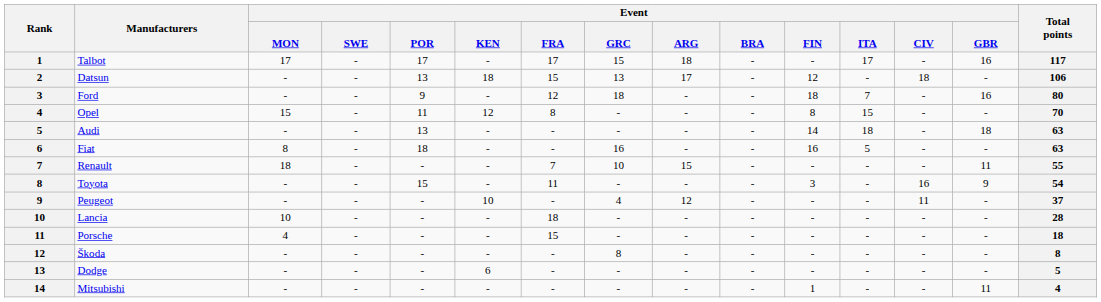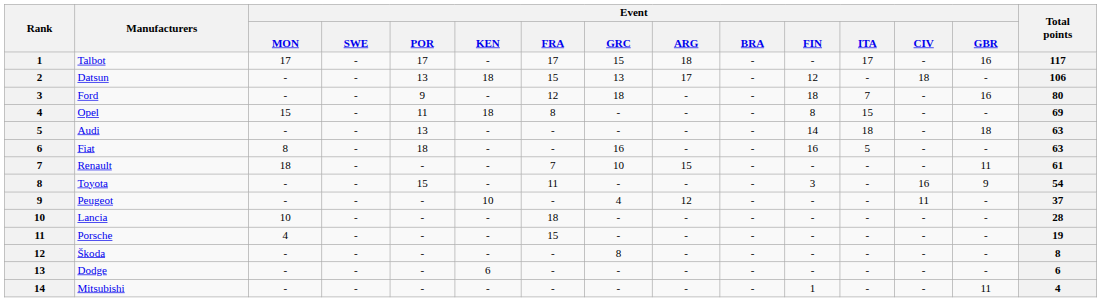 <table class="wikitable" width=100% style="text-align:center;">
 <tr>
 <th rowspan=2>Rank</th>
 <th rowspan=2>Manufacturers</th>
 <th colspan=12>Event</th>
 <th rowspan=2>Total<br>points</th>
 </tr>
 <tr valign="bottom">
 <th><br><a href='#'>MON</a></th>
 <th><br><a href='#'>SWE</a></th>
 <th><br><a href='#'>POR</a></th>
 <th><br><a href='#'>KEN</a></th>
 <th><br><a href='#'>FRA</a></th>
 <th><br><a href='#'>GRC</a></th>
 <th><br><a href='#'>ARG</a></th>
 <th><br><a href='#'>BRA</a></th>
 <th><br><a href='#'>FIN</a></th>
 <th><br><a href='#'>ITA</a></th>
 <th><br><a href='#'>CIV</a></th>
 <th><br><a href='#'>GBR</a></th>
 </tr>
 <tr>
 <th>1</th>
 <td align=left> <a href='#'>Talbot</a></td>
 <td>17</td>
 <td>-</td>
 <td>17</td>
 <td>-</td>
 <td>17</td>
 <td>15</td>
 <td>18</td>
 <td>-</td>
 <td>-</td>
 <td>17</td>
 <td>-</td>
 <td>16</td>
 <th><strong>117</strong></th>
 </tr>
 <tr>
 <th>2</th>
 <td align=left> <a href='#'>Datsun</a></td>
 <td>-</td>
 <td>-</td>
 <td>13</td>
 <td>18</td>
 <td>15</td>
 <td>13</td>
 <td>17</td>
 <td>-</td>
 <td>12</td>
 <td>-</td>
 <td>18</td>
 <td>-</td>
 <th><strong>106</strong></th>
 </tr>
 <tr>
 <th>3</th>
 <td align=left> <a href='#'>Ford</a></td>
 <td>-</td>
 <td>-</td>
 <td>9</td>
 <td>-</td>
 <td>12</td>
 <td>18</td>
 <td>-</td>
 <td>-</td>
 <td>18</td>
 <td>7</td>
 <td>-</td>
 <td>16</td>
 <th><strong>80</strong></th>
 </tr>
 <tr>
 <th>4</th>
 <td align=left> <a href='#'>Opel</a></td>
 <td>15</td>
 <td>-</td>
 <td>11</td>
-<td>12</td>
+<td>18</td>
 <td>8</td>
 <td>-</td>
 <td>-</td>
 <td>-</td>
 <td>8</td>
 <td>15</td>
 <td>-</td>
 <td>-</td>
-<th><strong>70</strong></th>
+<th><strong>69</strong></th>
 </tr>
 <tr>
 <th>5</th>
 <td align=left> <a href='#'>Audi</a></td>
 <td>-</td>
 <td>-</td>
 <td>13</td>
 <td>-</td>
 <td>-</td>
 <td>-</td>
 <td>-</td>
 <td>-</td>
 <td>14</td>
 <td>18</td>
 <td>-</td>
 <td>18</td>
 <th><strong>63</strong></th>
 </tr>
 <tr>
 <th>6</th>
 <td align=left> <a href='#'>Fiat</a></td>
 <td>8</td>
 <td>-</td>
 <td>18</td>
 <td>-</td>
 <td>-</td>
 <td>16</td>
 <td>-</td>
 <td>-</td>
 <td>16</td>
 <td>5</td>
 <td>-</td>
 <td>-</td>
 <th><strong>63</strong></th>
 </tr>
 <tr>
 <th>7</th>
 <td align=left> <a href='#'>Renault</a></td>
 <td>18</td>
 <td>-</td>
 <td>-</td>
 <td>-</td>
 <td>7</td>
 <td>10</td>
 <td>15</td>
 <td>-</td>
 <td>-</td>
 <td>-</td>
 <td>-</td>
 <td>11</td>
-<th><strong>55</strong></th>
+<th><strong>61</strong></th>
 </tr>
 <tr>
 <th>8</th>
 <td align=left> <a href='#'>Toyota</a></td>
 <td>-</td>
 <td>-</td>
 <td>15</td>
 <td>-</td>
 <td>11</td>
 <td>-</td>
 <td>-</td>
 <td>-</td>
 <td>3</td>
 <td>-</td>
 <td>16</td>
 <td>9</td>
 <th><strong>54</strong></th>
 </tr>
 <tr>
 <th>9</th>
 <td align=left> <a href='#'>Peugeot</a></td>
 <td>-</td>
 <td>-</td>
 <td>-</td>
 <td>10</td>
 <td>-</td>
 <td>4</td>
 <td>12</td>
 <td>-</td>
 <td>-</td>
 <td>-</td>
 <td>11</td>
 <td>-</td>
 <th><strong>37</strong></th>
 </tr>
 <tr>
 <th>10</th>
 <td align=left> <a href='#'>Lancia</a></td>
 <td>10</td>
 <td>-</td>
 <td>-</td>
 <td>-</td>
 <td>18</td>
 <td>-</td>
 <td>-</td>
 <td>-</td>
 <td>-</td>
 <td>-</td>
 <td>-</td>
 <td>-</td>
 <th><strong>28</strong></th>
 </tr>
 <tr>
 <th>11</th>
 <td align=left> <a href='#'>Porsche</a></td>
 <td>4</td>
 <td>-</td>
 <td>-</td>
 <td>-</td>
 <td>15</td>
 <td>-</td>
 <td>-</td>
 <td>-</td>
 <td>-</td>
 <td>-</td>
 <td>-</td>
 <td>-</td>
-<th><strong>18</strong></th>
+<th><strong>19</strong></th>
 </tr>
 <tr>
 <th>12</th>
 <td align=left> <a href='#'>Škoda</a></td>
 <td>-</td>
 <td>-</td>
 <td>-</td>
 <td>-</td>
 <td>-</td>
 <td>8</td>
 <td>-</td>
 <td>-</td>
 <td>-</td>
 <td>-</td>
 <td>-</td>
 <td>-</td>
 <th><strong>8</strong></th>
 </tr>
 <tr>
 <th>13</th>
 <td align=left> <a href='#'>Dodge</a></td>
 <td>-</td>
 <td>-</td>
 <td>-</td>
 <td>6</td>
 <td>-</td>
 <td>-</td>
 <td>-</td>
 <td>-</td>
 <td>-</td>
 <td>-</td>
 <td>-</td>
 <td>-</td>
-<th><strong>5</strong></th>
+<th><strong>6</strong></th>
 </tr>
 <tr>
 <th>14</th>
 <td align=left> <a href='#'>Mitsubishi</a></td>
 <td>-</td>
 <td>-</td>
 <td>-</td>
 <td>-</td>
 <td>-</td>
 <td>-</td>
 <td>-</td>
 <td>-</td>
 <td>1</td>
 <td>-</td>
 <td>-</td>
 <td>11</td>
 <th><strong>4</strong></th>
 </tr>
 </table>
